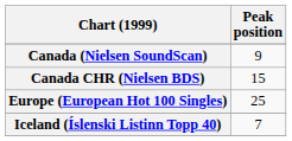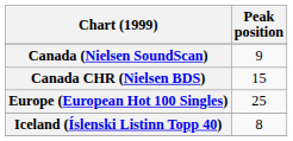 <table class="wikitable sortable plainrowheaders" style="text-align:center">
 <tr>
 <th scope="col">Chart (1999)</th>
 <th scope="col">Peak<br>position</th>
 </tr>
 <tr>
 </tr>
 <tr>
 </tr>
 <tr>
 </tr>
 <tr>
 </tr>
 <tr>
 </tr>
 <tr>
 <th scope="row">Canada (<a href='#'>Nielsen SoundScan</a>)</th>
 <td>9</td>
 </tr>
 <tr>
 <th scope="row">Canada CHR (<a href='#'>Nielsen BDS</a>)</th>
 <td style="text-align:center">15</td>
 </tr>
 <tr>
 <th scope="row">Europe (<a href='#'>European Hot 100 Singles</a>)</th>
 <td>25</td>
 </tr>
 <tr>
 </tr>
 <tr>
 </tr>
 <tr>
 <th scope="row">Iceland (<a href='#'>Íslenski Listinn Topp 40</a>)</th>
-<td>7</td>
+<td>8</td>
 </tr>
 <tr>
 </tr>
 <tr>
 </tr>
 <tr>
 </tr>
 <tr>
 </tr>
 <tr>
 </tr>
 <tr>
 </tr>
 <tr>
 </tr>
 <tr>
 </tr>
 <tr>
 </tr>
 <tr>
 </tr>
 <tr>
 </tr>
 <tr>
 </tr>
 <tr>
 </tr>
 <tr>
 </tr>
 <tr>
 </tr>
 </table>
